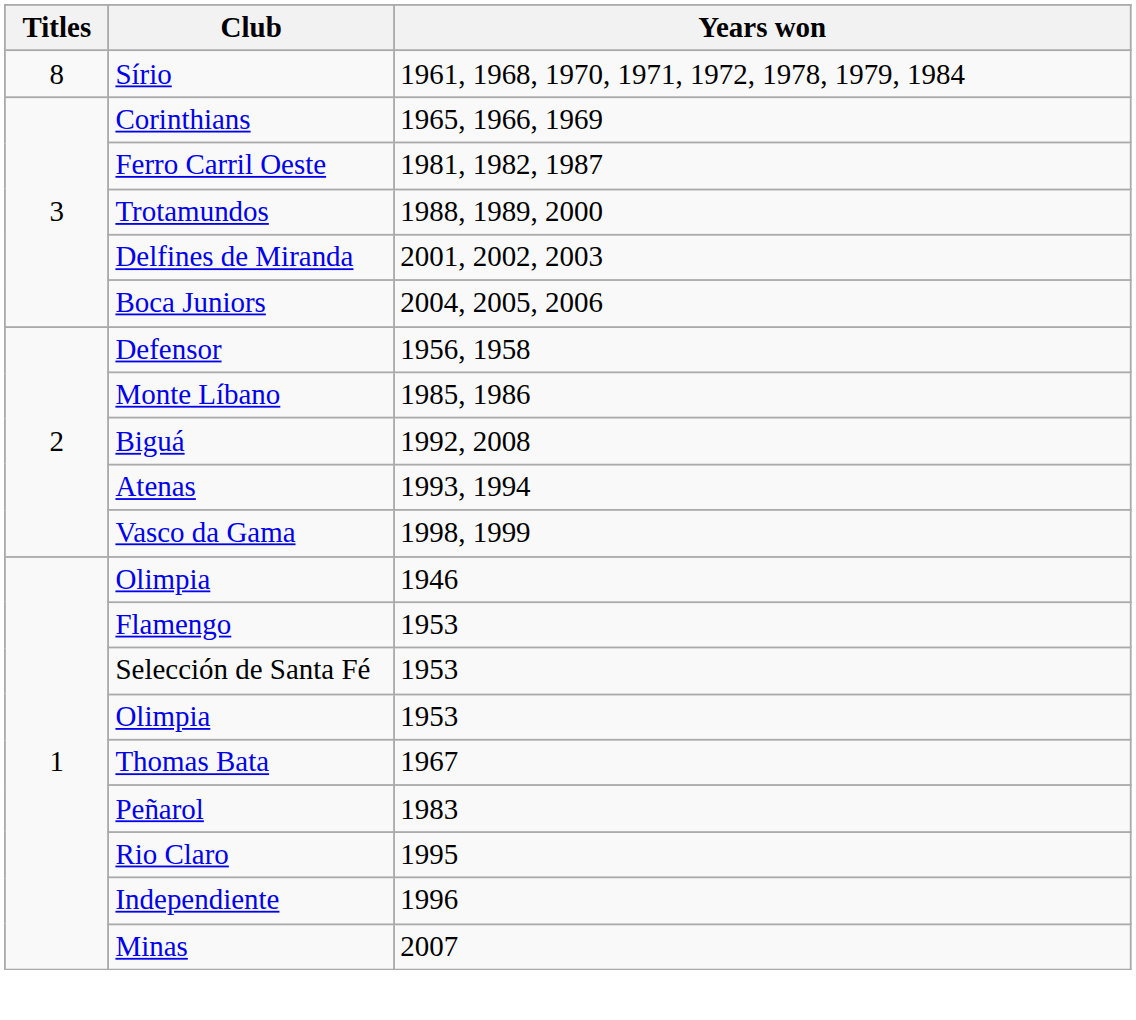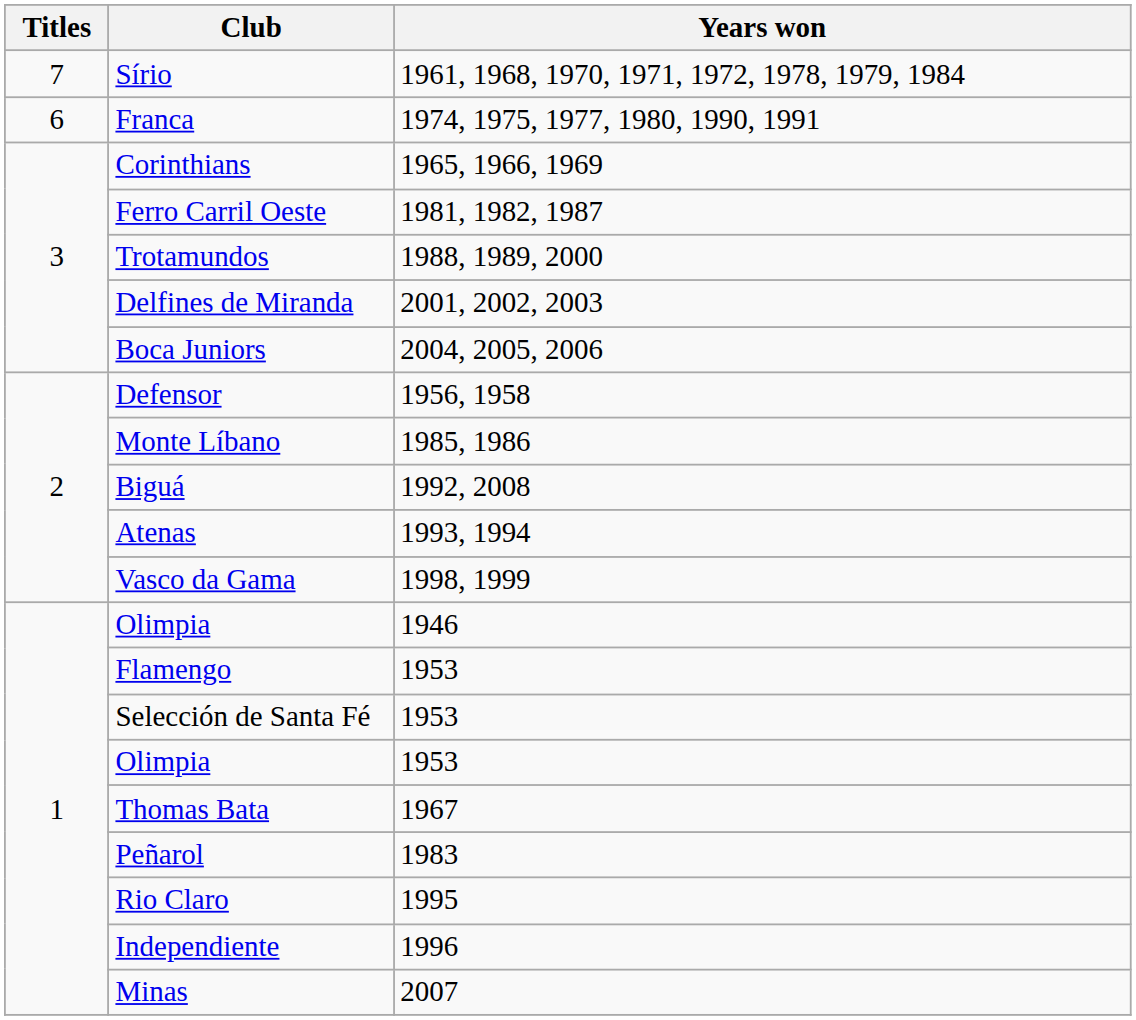 <table class="wikitable sortable">
 <tr>
 <th width=50px>Titles</th>
 <th width=150px>Club</th>
 <th width=400px>Years won</th>
 </tr>
 <tr>
-<td align=center>8</td>
+<td align=center>7</td>
 <td> <a href='#'>Sírio</a></td>
 <td>1961, 1968, 1970, 1971, 1972, 1978, 1979, 1984</td>
+</tr>
+<tr>
+<td align=center>6</td>
+<td> <a href='#'>Franca</a></td>
+<td>1974, 1975, 1977, 1980, 1990, 1991</td>
 </tr>
 <tr>
 <td rowspan=5 style="text-align:center;">3</td>
 <td> <a href='#'>Corinthians</a></td>
 <td>1965, 1966, 1969</td>
 </tr>
 <tr>
 <td> <a href='#'>Ferro Carril Oeste</a></td>
 <td>1981, 1982, 1987</td>
 </tr>
 <tr>
 <td> <a href='#'>Trotamundos</a></td>
 <td>1988, 1989, 2000</td>
 </tr>
 <tr>
 <td> <a href='#'>Delfines de Miranda</a></td>
 <td>2001, 2002, 2003</td>
 </tr>
 <tr>
 <td> <a href='#'>Boca Juniors</a></td>
 <td>2004, 2005, 2006</td>
 </tr>
 <tr>
 <td rowspan=5 style="text-align:center;">2</td>
 <td> <a href='#'>Defensor</a></td>
 <td>1956, 1958</td>
 </tr>
 <tr>
 <td> <a href='#'>Monte Líbano</a></td>
 <td>1985, 1986</td>
 </tr>
 <tr>
 <td> <a href='#'>Biguá</a></td>
 <td>1992, 2008</td>
 </tr>
 <tr>
 <td> <a href='#'>Atenas</a></td>
 <td>1993, 1994</td>
 </tr>
 <tr>
 <td> <a href='#'>Vasco da Gama</a></td>
 <td>1998, 1999</td>
 </tr>
 <tr>
 <td rowspan=9 style="text-align:center;">1</td>
 <td> <a href='#'>Olimpia</a></td>
 <td>1946</td>
 </tr>
 <tr>
 <td> <a href='#'>Flamengo</a></td>
 <td>1953</td>
 </tr>
 <tr>
 <td> Selección de Santa Fé</td>
 <td>1953</td>
 </tr>
 <tr>
 <td> <a href='#'>Olimpia</a></td>
 <td>1953</td>
 </tr>
 <tr>
 <td> <a href='#'>Thomas Bata</a></td>
 <td>1967</td>
 </tr>
 <tr>
 <td> <a href='#'>Peñarol</a></td>
 <td>1983</td>
 </tr>
 <tr>
 <td> <a href='#'>Rio Claro</a></td>
 <td>1995</td>
 </tr>
 <tr>
 <td> <a href='#'>Independiente</a></td>
 <td>1996</td>
 </tr>
 <tr>
 <td> <a href='#'>Minas</a></td>
 <td>2007</td>
 </tr>
 </table>
